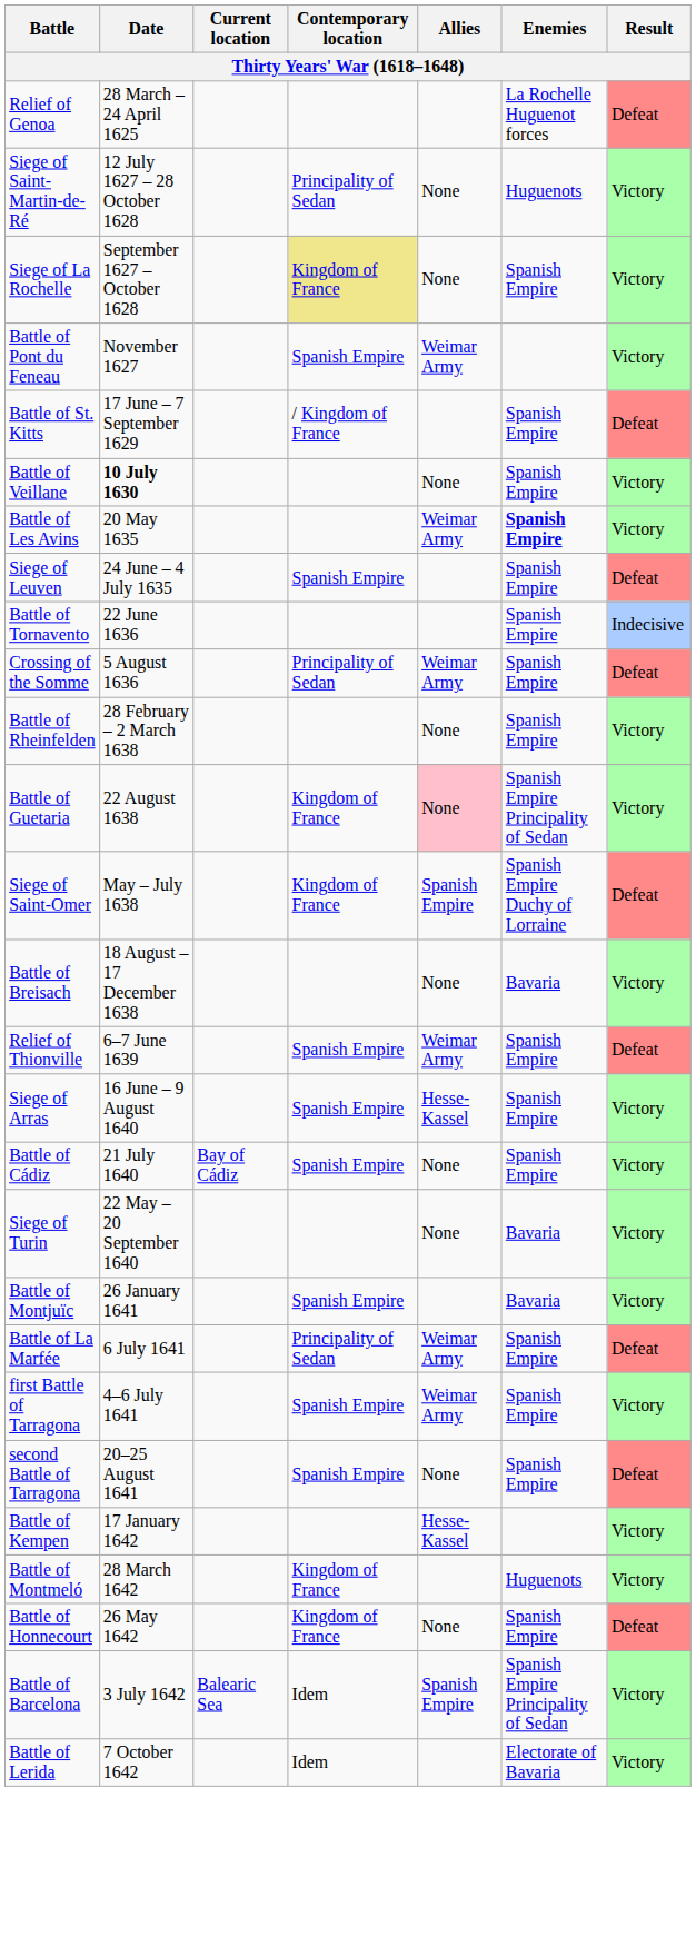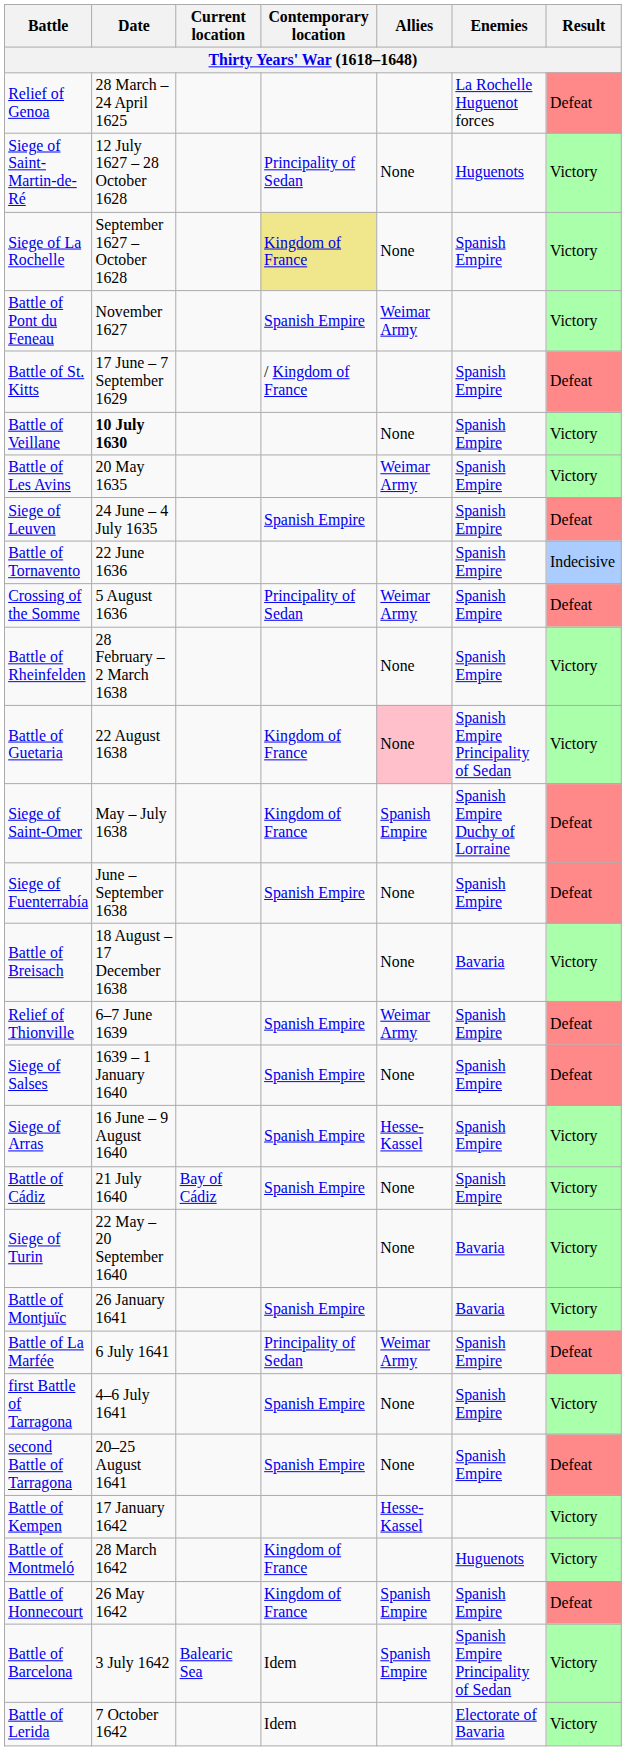 <table class="wikitable sortable" width="100%">
 <tr>
 <th>Battle</th>
 <th width="120">Date</th>
 <th width="180">Current location</th>
 <th width="150">Contemporary location</th>
 <th width="150">Allies</th>
 <th width="150">Enemies</th>
 <th width="80">Result</th>
 </tr>
 <tr>
 <th colspan="7"><a href='#'>Thirty Years' War</a> (1618–1648)</th>
 </tr>
 <tr>
 <td><a href='#'>Relief of Genoa</a></td>
 <td>28 March – 24 April 1625</td>
 <td></td>
 <td></td>
 <td></td>
 <td> <a href='#'>La Rochelle</a> <a href='#'>Huguenot</a> forces</td>
 <td style="background:#F88">Defeat</td>
 </tr>
 <tr>
 <td><a href='#'>Siege of Saint-Martin-de-Ré</a></td>
 <td>12 July 1627 – 28 October 1628</td>
 <td></td>
 <td> <a href='#'>Principality of Sedan</a></td>
 <td>None</td>
 <td> <a href='#'>Huguenots</a></td>
 <td style="background:#AFA">Victory</td>
 </tr>
 <tr>
 <td><a href='#'>Siege of La Rochelle</a></td>
 <td>September 1627 – October 1628</td>
 <td></td>
 <td style="background: khaki;"> <a href='#'>Kingdom of France</a></td>
 <td>None</td>
 <td> <a href='#'>Spanish Empire</a></td>
 <td style="background:#AFA">Victory</td>
 </tr>
 <tr>
 <td><a href='#'>Battle of Pont du Feneau</a></td>
 <td>November 1627</td>
 <td></td>
 <td> <a href='#'>Spanish Empire</a></td>
 <td> <a href='#'>Weimar Army</a></td>
 <td></td>
 <td style="background:#AFA">Victory</td>
 </tr>
 <tr>
 <td><a href='#'>Battle of St. Kitts</a></td>
 <td>17 June – 7 September 1629</td>
 <td></td>
 <td>/ <a href='#'>Kingdom of France</a></td>
 <td></td>
 <td> <a href='#'>Spanish Empire</a></td>
 <td style="background:#F88">Defeat</td>
 </tr>
 <tr>
 <td><a href='#'>Battle of Veillane</a></td>
 <td><strong>10 July 1630</strong></td>
 <td></td>
 <td></td>
 <td>None</td>
 <td> <a href='#'>Spanish Empire</a></td>
 <td style="background:#AFA">Victory</td>
 </tr>
 <tr>
 <td><a href='#'>Battle of Les Avins</a></td>
 <td>20 May 1635</td>
 <td></td>
 <td></td>
 <td> <a href='#'>Weimar Army</a></td>
-<td><strong> <a href='#'>Spanish Empire</a></strong></td>
+<td> <a href='#'>Spanish Empire</a></td>
 <td style="background:#AFA">Victory</td>
 </tr>
 <tr>
 <td><a href='#'>Siege of Leuven</a></td>
 <td>24 June – 4 July 1635</td>
 <td></td>
 <td> <a href='#'>Spanish Empire</a></td>
 <td></td>
 <td> <a href='#'>Spanish Empire</a></td>
 <td style="background:#F88">Defeat</td>
 </tr>
 <tr>
 <td><a href='#'>Battle of Tornavento</a></td>
 <td>22 June 1636</td>
 <td></td>
 <td></td>
 <td></td>
 <td> <a href='#'>Spanish Empire</a></td>
 <td style="background:#ACF">Indecisive</td>
 </tr>
 <tr>
 <td><a href='#'>Crossing of the Somme</a></td>
 <td>5 August 1636</td>
 <td></td>
 <td> <a href='#'>Principality of Sedan</a></td>
 <td> <a href='#'>Weimar Army</a></td>
 <td> <a href='#'>Spanish Empire</a></td>
 <td style="background:#F88">Defeat</td>
 </tr>
 <tr>
 <td><a href='#'>Battle of Rheinfelden</a></td>
 <td>28 February – 2 March 1638</td>
 <td></td>
 <td></td>
 <td>None</td>
 <td> <a href='#'>Spanish Empire</a></td>
 <td style="background:#AFA">Victory</td>
 </tr>
 <tr>
 <td><a href='#'>Battle of Guetaria</a></td>
 <td>22 August 1638</td>
 <td></td>
 <td> <a href='#'>Kingdom of France</a></td>
 <td style="background: pink;">None</td>
 <td> <a href='#'>Spanish Empire</a>  <a href='#'>Principality of Sedan</a></td>
 <td style="background:#AFA">Victory</td>
 </tr>
 <tr>
 <td><a href='#'>Siege of Saint-Omer</a></td>
 <td>May – July 1638</td>
 <td></td>
 <td> <a href='#'>Kingdom of France</a></td>
 <td> <a href='#'>Spanish Empire</a></td>
 <td> <a href='#'>Spanish Empire</a> <a href='#'>Duchy of Lorraine</a></td>
 <td style="background:#F88">Defeat</td>
 </tr>
 <tr>
+<td><a href='#'>Siege of Fuenterrabía</a></td>
+<td>June – September 1638</td>
+<td></td>
+<td> <a href='#'>Spanish Empire</a></td>
+<td>None</td>
+<td> <a href='#'>Spanish Empire</a></td>
+<td style="background:#F88">Defeat</td>
+</tr>
+<tr>
 <td><a href='#'>Battle of Breisach</a></td>
 <td>18 August – 17 December 1638</td>
 <td></td>
 <td></td>
 <td>None</td>
 <td> <a href='#'>Bavaria</a></td>
 <td style="background:#AFA">Victory</td>
 </tr>
 <tr>
 <td><a href='#'>Relief of Thionville</a></td>
 <td>6–7 June 1639</td>
 <td></td>
 <td> <a href='#'>Spanish Empire</a></td>
 <td> <a href='#'>Weimar Army</a></td>
+<td> <a href='#'>Spanish Empire</a></td>
+<td style="background:#F88">Defeat</td>
+</tr>
+<tr>
+<td><a href='#'>Siege of Salses</a></td>
+<td>1639 – 1 January 1640</td>
+<td></td>
+<td> <a href='#'>Spanish Empire</a></td>
+<td>None</td>
 <td> <a href='#'>Spanish Empire</a></td>
 <td style="background:#F88">Defeat</td>
 </tr>
 <tr>
 <td><a href='#'>Siege of Arras</a></td>
 <td>16 June – 9 August 1640</td>
 <td></td>
 <td> <a href='#'>Spanish Empire</a></td>
 <td> <a href='#'>Hesse-Kassel</a></td>
 <td> <a href='#'>Spanish Empire</a></td>
 <td style="background:#AFA">Victory</td>
 </tr>
 <tr>
 <td><a href='#'>Battle of Cádiz</a></td>
 <td>21 July 1640</td>
 <td><a href='#'>Bay of Cádiz</a></td>
 <td> <a href='#'>Spanish Empire</a></td>
 <td>None</td>
 <td> <a href='#'>Spanish Empire</a></td>
 <td style="background:#AFA">Victory</td>
 </tr>
 <tr>
 <td><a href='#'>Siege of Turin</a></td>
 <td>22 May – 20 September 1640</td>
 <td></td>
 <td></td>
 <td>None</td>
 <td> <a href='#'>Bavaria</a></td>
 <td style="background:#AFA">Victory</td>
 </tr>
 <tr>
 <td><a href='#'>Battle of Montjuïc</a></td>
 <td>26 January 1641</td>
 <td></td>
 <td> <a href='#'>Spanish Empire</a></td>
 <td></td>
 <td> <a href='#'>Bavaria</a></td>
 <td style="background:#AFA">Victory</td>
 </tr>
 <tr>
 <td><a href='#'>Battle of La Marfée</a></td>
 <td>6 July 1641</td>
 <td></td>
 <td> <a href='#'>Principality of Sedan</a></td>
 <td> <a href='#'>Weimar Army</a></td>
 <td> <a href='#'>Spanish Empire</a></td>
 <td style="background:#F88">Defeat</td>
 </tr>
 <tr>
 <td><a href='#'>first Battle of Tarragona</a></td>
 <td>4–6 July 1641</td>
 <td></td>
 <td> <a href='#'>Spanish Empire</a></td>
-<td> <a href='#'>Weimar Army</a></td>
+<td>None</td>
 <td> <a href='#'>Spanish Empire</a></td>
 <td style="background:#AFA">Victory</td>
 </tr>
 <tr>
 <td><a href='#'>second Battle of Tarragona</a></td>
 <td>20–25 August 1641</td>
 <td></td>
 <td> <a href='#'>Spanish Empire</a></td>
 <td>None</td>
 <td> <a href='#'>Spanish Empire</a></td>
 <td style="background:#F88">Defeat</td>
 </tr>
 <tr>
 <td><a href='#'>Battle of Kempen</a></td>
 <td>17 January 1642</td>
 <td></td>
 <td></td>
 <td> <a href='#'>Hesse-Kassel</a></td>
 <td></td>
 <td style="background:#AFA">Victory</td>
 </tr>
 <tr>
 <td><a href='#'>Battle of Montmeló</a></td>
 <td>28 March 1642</td>
 <td></td>
 <td> <a href='#'>Kingdom of France</a></td>
 <td></td>
 <td> <a href='#'>Huguenots</a></td>
 <td style="background:#AFA">Victory</td>
 </tr>
 <tr>
 <td><a href='#'>Battle of Honnecourt</a></td>
 <td>26 May 1642</td>
 <td></td>
 <td> <a href='#'>Kingdom of France</a></td>
-<td>None</td>
+<td> <a href='#'>Spanish Empire</a></td>
 <td> <a href='#'>Spanish Empire</a></td>
 <td style="background:#F88">Defeat</td>
 </tr>
 <tr>
 <td><a href='#'>Battle of Barcelona</a></td>
 <td>3 July 1642</td>
 <td><a href='#'>Balearic Sea</a></td>
 <td>Idem</td>
 <td> <a href='#'>Spanish Empire</a></td>
 <td> <a href='#'>Spanish Empire</a>  <a href='#'>Principality of Sedan</a></td>
 <td style="background:#AFA">Victory</td>
 </tr>
 <tr>
 <td><a href='#'>Battle of Lerida</a></td>
 <td>7 October 1642</td>
 <td></td>
 <td>Idem</td>
 <td></td>
 <td> <a href='#'>Electorate of Bavaria</a></td>
 <td style="background:#AFA">Victory</td>
 </tr>
 </table>
